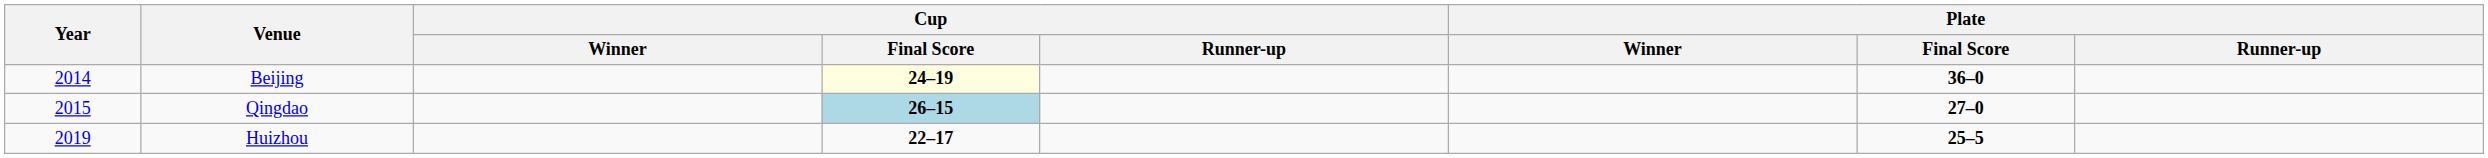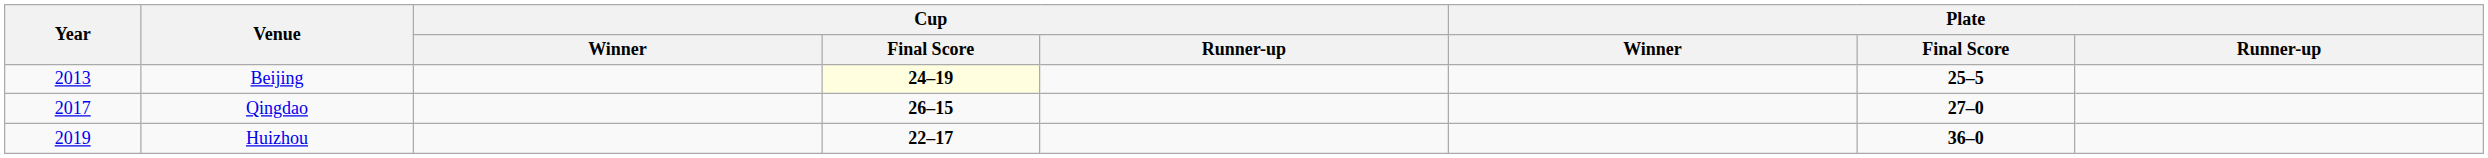 <table class="wikitable" style="font-size:90%; width: 100%; text-align: center;">
 <tr>
 <th rowspan="2" width="5%">Year</th>
 <th rowspan="2" width="10%">Venue</th>
 <th colspan="3">Cup</th>
 <th colspan="3">Plate</th>
 </tr>
 <tr>
 <th width="15%">Winner</th>
 <th width="8%">Final Score</th>
 <th width="15%">Runner-up</th>
 <th width="15%">Winner</th>
 <th width="8%">Final Score</th>
 <th width="15%">Runner-up</th>
 </tr>
 <tr>
-<td><a href='#'>2014</a></td>
+<td><a href='#'>2013</a></td>
 <td><a href='#'>Beijing</a></td>
 <td></td>
 <td style="background: lightyellow;"><strong>24–19</strong></td>
 <td></td>
 <td></td>
-<td><strong>36–0</strong></td>
+<td><strong>25–5</strong></td>
 <td></td>
 </tr>
 <tr>
-<td><a href='#'>2015</a></td>
+<td><a href='#'>2017</a></td>
 <td><a href='#'>Qingdao</a></td>
 <td></td>
-<td style="background: lightblue;"><strong>26–15</strong></td>
+<td><strong>26–15</strong></td>
 <td></td>
 <td></td>
 <td><strong>27–0</strong></td>
 <td></td>
 </tr>
 <tr>
 <td><a href='#'>2019</a></td>
 <td><a href='#'>Huizhou</a></td>
 <td></td>
 <td><strong>22–17</strong></td>
 <td></td>
 <td></td>
-<td><strong>25–5</strong></td>
+<td><strong>36–0</strong></td>
 <td></td>
 </tr>
 </table>
